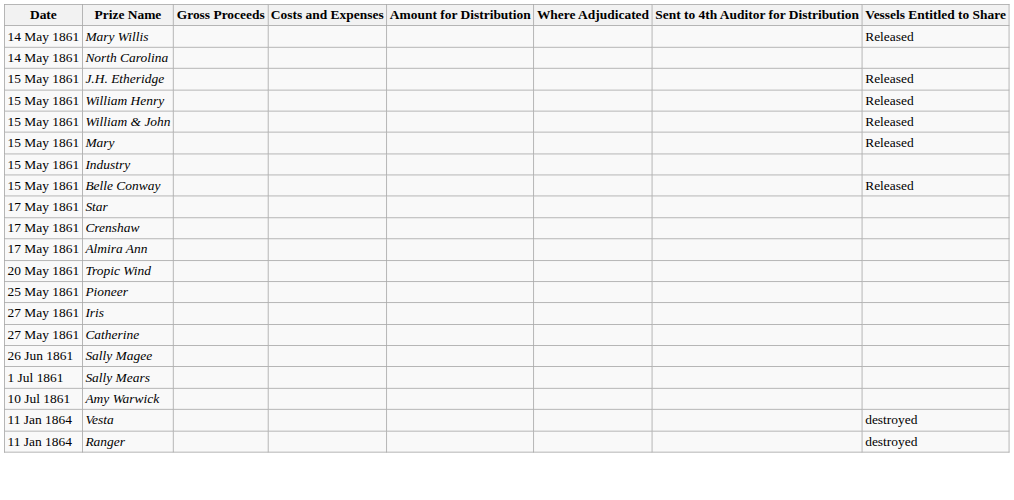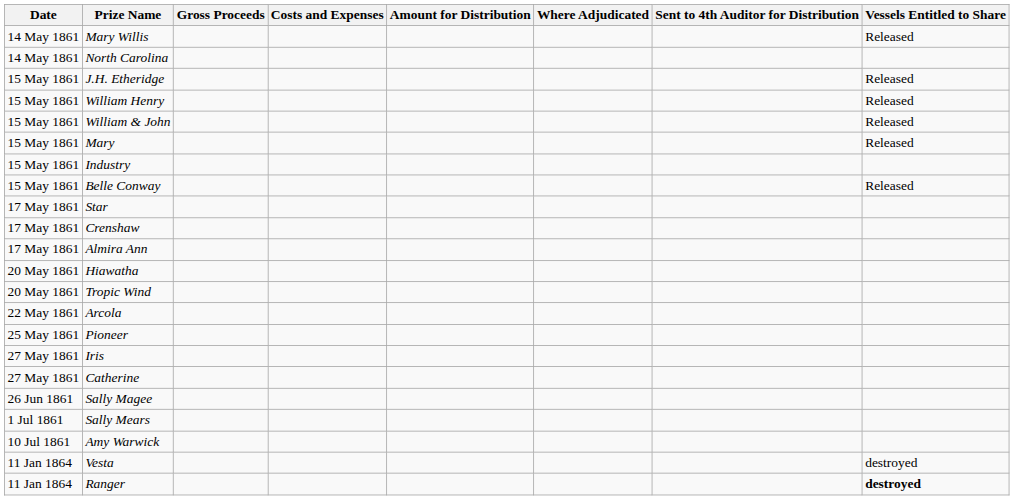 <table class="wikitable">
 <tr>
 <th>Date</th>
 <th>Prize Name</th>
 <th>Gross Proceeds</th>
 <th>Costs and Expenses</th>
 <th>Amount for Distribution</th>
 <th>Where Adjudicated</th>
 <th>Sent to 4th Auditor for Distribution</th>
 <th>Vessels Entitled to Share</th>
 </tr>
 <tr>
 <td>14 May 1861</td>
 <td><em>Mary Willis</em></td>
 <td></td>
 <td></td>
 <td></td>
 <td></td>
 <td></td>
 <td>Released</td>
 </tr>
 <tr>
 <td>14 May 1861</td>
 <td><em>North Carolina</em></td>
 <td></td>
 <td></td>
 <td></td>
 <td></td>
 <td></td>
 <td></td>
 </tr>
 <tr>
 <td>15 May 1861</td>
 <td><em>J.H. Etheridge</em></td>
 <td></td>
 <td></td>
 <td></td>
 <td></td>
 <td></td>
 <td>Released</td>
 </tr>
 <tr>
 <td>15 May 1861</td>
 <td><em>William Henry</em></td>
 <td></td>
 <td></td>
 <td></td>
 <td></td>
 <td></td>
 <td>Released</td>
 </tr>
 <tr>
 <td>15 May 1861</td>
 <td><em>William & John</em></td>
 <td></td>
 <td></td>
 <td></td>
 <td></td>
 <td></td>
 <td>Released</td>
 </tr>
 <tr>
 <td>15 May 1861</td>
 <td><em>Mary</em></td>
 <td></td>
 <td></td>
 <td></td>
 <td></td>
 <td></td>
 <td>Released</td>
 </tr>
 <tr>
 <td>15 May 1861</td>
 <td><em>Industry</em></td>
 <td></td>
 <td></td>
 <td></td>
 <td></td>
 <td></td>
 <td></td>
 </tr>
 <tr>
 <td>15 May 1861</td>
 <td><em>Belle Conway</em></td>
 <td></td>
 <td></td>
 <td></td>
 <td></td>
 <td></td>
 <td>Released</td>
 </tr>
 <tr>
 <td>17 May 1861</td>
 <td><em>Star</em></td>
 <td></td>
 <td></td>
 <td></td>
 <td></td>
 <td></td>
 <td></td>
 </tr>
 <tr>
 <td>17 May 1861</td>
 <td><em>Crenshaw</em></td>
 <td></td>
 <td></td>
 <td></td>
 <td></td>
 <td></td>
 <td></td>
 </tr>
 <tr>
 <td>17 May 1861</td>
 <td><em>Almira Ann</em></td>
 <td></td>
 <td></td>
 <td></td>
 <td></td>
 <td></td>
 <td></td>
 </tr>
 <tr>
 <td>20 May 1861</td>
+<td><em>Hiawatha</em></td>
+<td></td>
+<td></td>
+<td></td>
+<td></td>
+<td></td>
+<td></td>
+</tr>
+<tr>
+<td>20 May 1861</td>
 <td><em>Tropic Wind</em></td>
+<td></td>
+<td></td>
+<td></td>
+<td></td>
+<td></td>
+<td></td>
+</tr>
+<tr>
+<td>22 May 1861</td>
+<td><em>Arcola</em></td>
 <td></td>
 <td></td>
 <td></td>
 <td></td>
 <td></td>
 <td></td>
 </tr>
 <tr>
 <td>25 May 1861</td>
 <td><em>Pioneer</em></td>
 <td></td>
 <td></td>
 <td></td>
 <td></td>
 <td></td>
 <td></td>
 </tr>
 <tr>
 <td>27 May 1861</td>
 <td><em>Iris</em></td>
 <td></td>
 <td></td>
 <td></td>
 <td></td>
 <td></td>
 <td></td>
 </tr>
 <tr>
 <td>27 May 1861</td>
 <td><em>Catherine</em></td>
 <td></td>
 <td></td>
 <td></td>
 <td></td>
 <td></td>
 <td></td>
 </tr>
 <tr>
 <td>26 Jun 1861</td>
 <td><em>Sally Magee</em></td>
 <td></td>
 <td></td>
 <td></td>
 <td></td>
 <td></td>
 <td></td>
 </tr>
 <tr>
 <td>1 Jul 1861</td>
 <td><em>Sally Mears</em></td>
 <td></td>
 <td></td>
 <td></td>
 <td></td>
 <td></td>
 <td></td>
 </tr>
 <tr>
 <td>10 Jul 1861</td>
 <td><em>Amy Warwick</em></td>
 <td></td>
 <td></td>
 <td></td>
 <td></td>
 <td></td>
 <td></td>
 </tr>
 <tr>
 <td>11 Jan 1864</td>
 <td><em>Vesta</em></td>
 <td></td>
 <td></td>
 <td></td>
 <td></td>
 <td></td>
 <td>destroyed</td>
 </tr>
 <tr>
 <td>11 Jan 1864</td>
 <td><em>Ranger</em></td>
 <td></td>
 <td></td>
 <td></td>
 <td></td>
 <td></td>
-<td>destroyed</td>
+<td><strong>destroyed</strong></td>
 </tr>
 </table>
